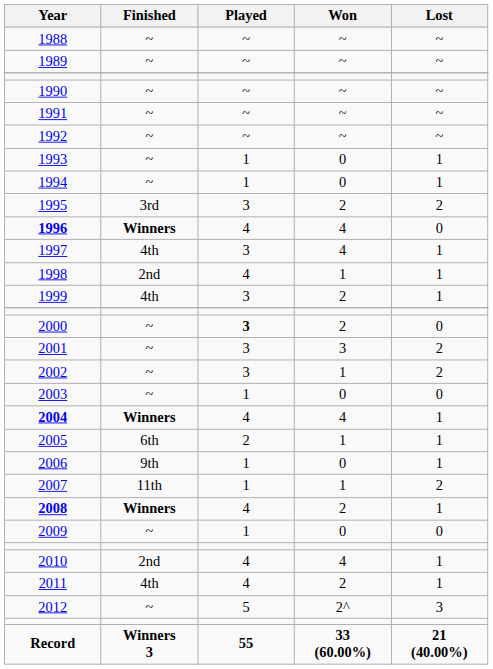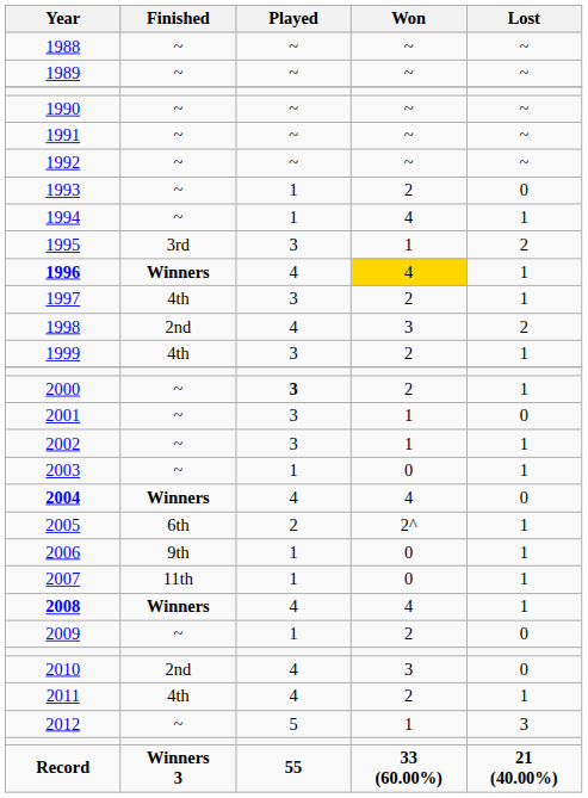 <table class="wikitable">
 <tr bgcolor=#bdb76b style="text-align:center;">
 <th width="100">Year</th>
 <th width="100">Finished</th>
 <th width="100">Played</th>
 <th width="100">Won</th>
 <th width="100">Lost</th>
 </tr>
 <tr align="center">
 <td><a href='#'>1988</a></td>
 <td>~</td>
 <td>~</td>
 <td>~</td>
 <td>~</td>
 </tr>
 <tr align="center">
 <td><a href='#'>1989</a></td>
 <td>~</td>
 <td>~</td>
 <td>~</td>
 <td>~</td>
 </tr>
 <tr align="center">
 </tr>
 <tr>
 <td></td>
 <td></td>
 <td></td>
 <td></td>
 <td></td>
 </tr>
 <tr align="center">
 <td><a href='#'>1990</a></td>
 <td>~</td>
 <td>~</td>
 <td>~</td>
 <td>~</td>
 </tr>
 <tr align="center">
 <td><a href='#'>1991</a></td>
 <td>~</td>
 <td>~</td>
 <td>~</td>
 <td>~</td>
 </tr>
 <tr align="center">
 <td><a href='#'>1992</a></td>
 <td>~</td>
 <td>~</td>
 <td>~</td>
 <td>~</td>
 </tr>
 <tr align="center">
 <td><a href='#'>1993</a></td>
 <td>~</td>
 <td>1</td>
+<td>2</td>
 <td>0</td>
-<td>1</td>
 </tr>
 <tr align="center">
 <td><a href='#'>1994</a></td>
 <td>~</td>
 <td>1</td>
-<td>0</td>
+<td>4</td>
 <td>1</td>
 </tr>
 <tr align="center">
 <td><a href='#'>1995</a></td>
 <td>3rd</td>
 <td>3</td>
-<td>2</td>
+<td>1</td>
 <td>2</td>
 </tr>
 <tr align="center">
 <td><strong><a href='#'>1996</a></strong></td>
 <td><strong>Winners</strong></td>
 <td>4</td>
-<td>4</td>
-<td>0</td>
+<td style="background: gold;">4</td>
+<td>1</td>
 </tr>
 <tr align="center">
 <td><a href='#'>1997</a></td>
 <td>4th</td>
 <td>3</td>
-<td>4</td>
+<td>2</td>
 <td>1</td>
 </tr>
 <tr align="center">
 <td><a href='#'>1998</a></td>
 <td>2nd</td>
 <td>4</td>
-<td>1</td>
-<td>1</td>
+<td>3</td>
+<td>2</td>
 </tr>
 <tr align="center">
 <td><a href='#'>1999</a></td>
 <td>4th</td>
 <td>3</td>
 <td>2</td>
 <td>1</td>
 </tr>
 <tr align="center">
 </tr>
 <tr>
 <td></td>
 <td></td>
 <td></td>
 <td></td>
 <td></td>
 </tr>
 <tr align="center">
 <td><a href='#'>2000</a></td>
 <td>~</td>
 <td><strong>3</strong></td>
 <td>2</td>
-<td>0</td>
+<td>1</td>
 </tr>
 <tr align="center">
 <td><a href='#'>2001</a></td>
 <td>~</td>
 <td>3</td>
-<td>3</td>
-<td>2</td>
+<td>1</td>
+<td>0</td>
 </tr>
 <tr align="center">
 <td><a href='#'>2002</a></td>
 <td>~</td>
 <td>3</td>
 <td>1</td>
-<td>2</td>
+<td>1</td>
 </tr>
 <tr align="center">
 <td><a href='#'>2003</a></td>
 <td>~</td>
 <td>1</td>
 <td>0</td>
-<td>0</td>
+<td>1</td>
 </tr>
 <tr align="center">
 <td><strong><a href='#'>2004</a></strong></td>
 <td><strong>Winners</strong></td>
 <td>4</td>
 <td>4</td>
-<td>1</td>
+<td>0</td>
 </tr>
 <tr align="center">
 <td><a href='#'>2005</a></td>
 <td>6th</td>
 <td>2</td>
-<td>1</td>
+<td>2^</td>
 <td>1</td>
 </tr>
 <tr align="center">
 <td><a href='#'>2006</a></td>
 <td>9th</td>
 <td>1</td>
 <td>0</td>
 <td>1</td>
 </tr>
 <tr align="center">
 <td><a href='#'>2007</a></td>
 <td>11th</td>
 <td>1</td>
+<td>0</td>
 <td>1</td>
-<td>2</td>
 </tr>
 <tr align="center">
 <td><strong><a href='#'>2008</a></strong></td>
 <td><strong>Winners</strong></td>
 <td>4</td>
-<td>2</td>
+<td>4</td>
 <td>1</td>
 </tr>
 <tr align="center">
 <td><a href='#'>2009</a></td>
 <td>~</td>
 <td>1</td>
-<td>0</td>
+<td>2</td>
 <td>0</td>
 </tr>
 <tr>
 <td></td>
 <td></td>
 <td></td>
 <td></td>
 <td></td>
 </tr>
 <tr align="center">
 <td><a href='#'>2010</a></td>
 <td>2nd</td>
 <td>4</td>
-<td>4</td>
-<td>1</td>
+<td>3</td>
+<td>0</td>
 </tr>
 <tr align="center">
 <td><a href='#'>2011</a></td>
 <td>4th</td>
 <td>4</td>
 <td>2</td>
 <td>1</td>
 </tr>
 <tr align="center">
 <td><a href='#'>2012</a></td>
 <td>~</td>
 <td>5</td>
-<td>2^</td>
+<td>1</td>
 <td>3</td>
 </tr>
 <tr>
 <td></td>
 <td></td>
 <td></td>
 <td></td>
 <td></td>
 </tr>
 <tr align="center">
 <td><strong>Record</strong></td>
 <td><strong>Winners <br>3</strong></td>
 <td><strong>55</strong></td>
 <td><strong>33 <br>(60.00%)</strong></td>
 <td><strong>21 <br>(40.00%)</strong></td>
 </tr>
 </table>
